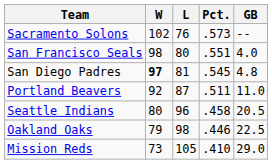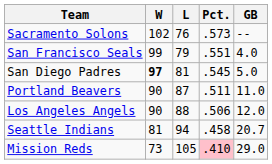 <table class="wikitable">
 <tr>
 <th>Team</th>
 <th>W</th>
 <th>L</th>
 <th>Pct.</th>
 <th>GB</th>
 </tr>
 <tr>
 <td><a href='#'>Sacramento Solons</a></td>
 <td>102</td>
 <td>76</td>
 <td>.573</td>
 <td>--</td>
 </tr>
 <tr>
 <td><a href='#'>San Francisco Seals</a></td>
-<td>98</td>
-<td>80</td>
+<td>99</td>
+<td>79</td>
 <td>.551</td>
 <td>4.0</td>
 </tr>
 <tr>
 <td>San Diego Padres</td>
 <td><strong>97</strong></td>
 <td>81</td>
 <td>.545</td>
-<td>4.8</td>
+<td>5.0</td>
 </tr>
 <tr>
 <td><a href='#'>Portland Beavers</a></td>
-<td>92</td>
+<td>90</td>
 <td>87</td>
 <td>.511</td>
 <td>11.0</td>
 </tr>
 <tr>
-<td><a href='#'>Seattle Indians</a></td>
-<td>80</td>
-<td>96</td>
-<td>.458</td>
-<td>20.5</td>
+<td><a href='#'>Los Angeles Angels</a></td>
+<td>90</td>
+<td>88</td>
+<td>.506</td>
+<td>12.0</td>
 </tr>
 <tr>
-<td><a href='#'>Oakland Oaks</a></td>
-<td>79</td>
-<td>98</td>
-<td>.446</td>
-<td>22.5</td>
+<td><a href='#'>Seattle Indians</a></td>
+<td>81</td>
+<td>94</td>
+<td>.458</td>
+<td>20.7</td>
 </tr>
 <tr>
 <td><a href='#'>Mission Reds</a></td>
 <td>73</td>
 <td>105</td>
-<td>.410</td>
+<td style="background: pink;">.410</td>
 <td>29.0</td>
 </tr>
 </table>
